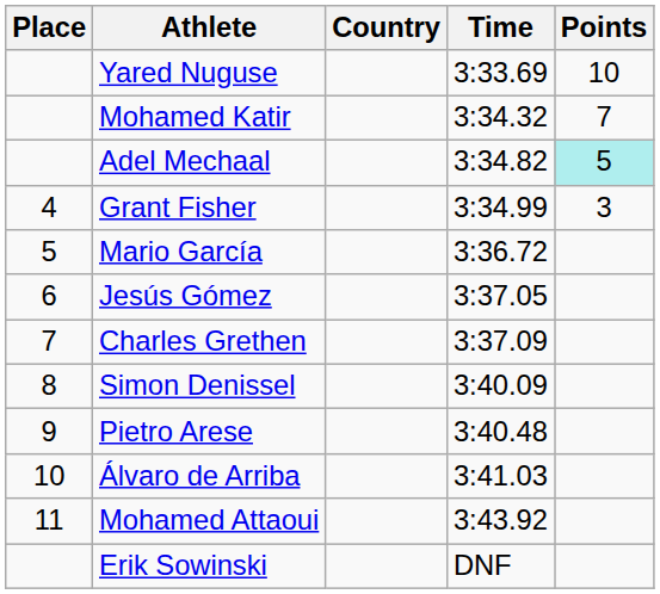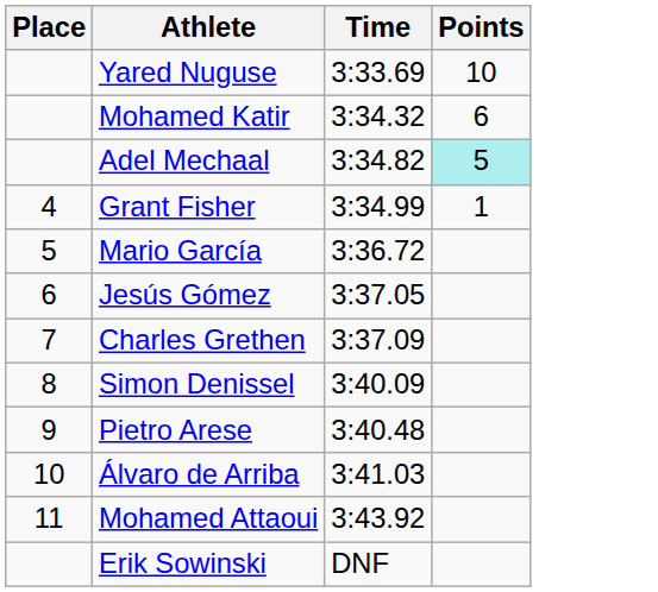 <table class="wikitable">
 <tr>
 <th>Place</th>
 <th>Athlete</th>
-<th>Country</th>
 <th>Time</th>
 <th>Points</th>
 </tr>
 <tr>
 <td align=center></td>
 <td><a href='#'>Yared Nuguse</a></td>
-<td></td>
 <td>3:33.69</td>
 <td align=center>10</td>
 </tr>
 <tr>
 <td align=center></td>
 <td><a href='#'>Mohamed Katir</a></td>
-<td></td>
 <td>3:34.32</td>
-<td align=center>7</td>
+<td align=center>6</td>
 </tr>
 <tr>
 <td align=center></td>
 <td><a href='#'>Adel Mechaal</a></td>
-<td></td>
 <td>3:34.82</td>
 <td align=center style="background: paleturquoise;">5</td>
 </tr>
 <tr>
 <td align=center>4</td>
 <td><a href='#'>Grant Fisher</a></td>
-<td></td>
 <td>3:34.99</td>
-<td align=center>3</td>
+<td align=center>1</td>
 </tr>
 <tr>
 <td align=center>5</td>
 <td><a href='#'>Mario García</a></td>
-<td></td>
 <td>3:36.72</td>
 <td align=center></td>
 </tr>
 <tr>
 <td align=center>6</td>
 <td><a href='#'>Jesús Gómez</a></td>
-<td></td>
 <td>3:37.05</td>
 <td align=center></td>
 </tr>
 <tr>
 <td align=center>7</td>
 <td><a href='#'>Charles Grethen</a></td>
-<td></td>
 <td>3:37.09</td>
 <td align=center></td>
 </tr>
 <tr>
 <td align=center>8</td>
 <td><a href='#'>Simon Denissel</a></td>
-<td></td>
 <td>3:40.09</td>
 <td align=center></td>
 </tr>
 <tr>
 <td align=center>9</td>
 <td><a href='#'>Pietro Arese</a></td>
-<td></td>
 <td>3:40.48</td>
 <td align=center></td>
 </tr>
 <tr>
 <td align=center>10</td>
 <td><a href='#'>Álvaro de Arriba</a></td>
-<td></td>
 <td>3:41.03</td>
 <td align=center></td>
 </tr>
 <tr>
 <td align=center>11</td>
 <td><a href='#'>Mohamed Attaoui</a></td>
-<td></td>
 <td>3:43.92</td>
 <td align=center></td>
 </tr>
 <tr>
 <td align=center></td>
 <td><a href='#'>Erik Sowinski</a></td>
-<td></td>
 <td>DNF</td>
 <td align=center></td>
 </tr>
 </table>
